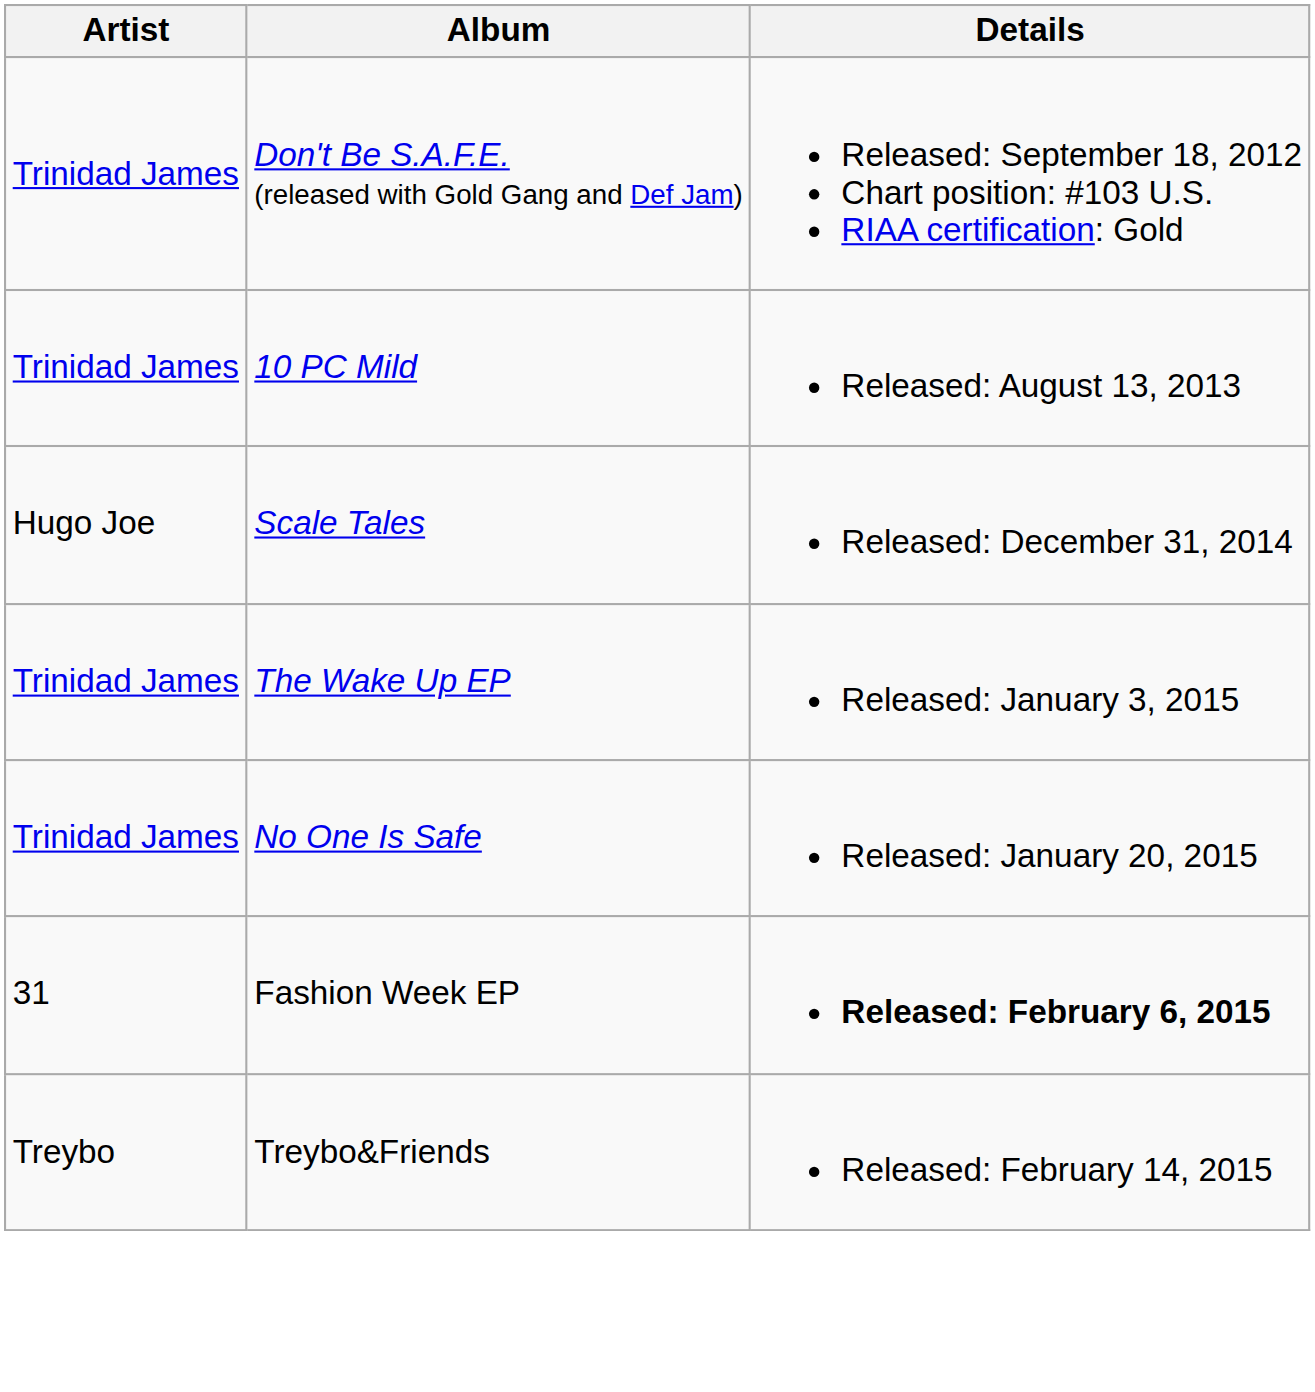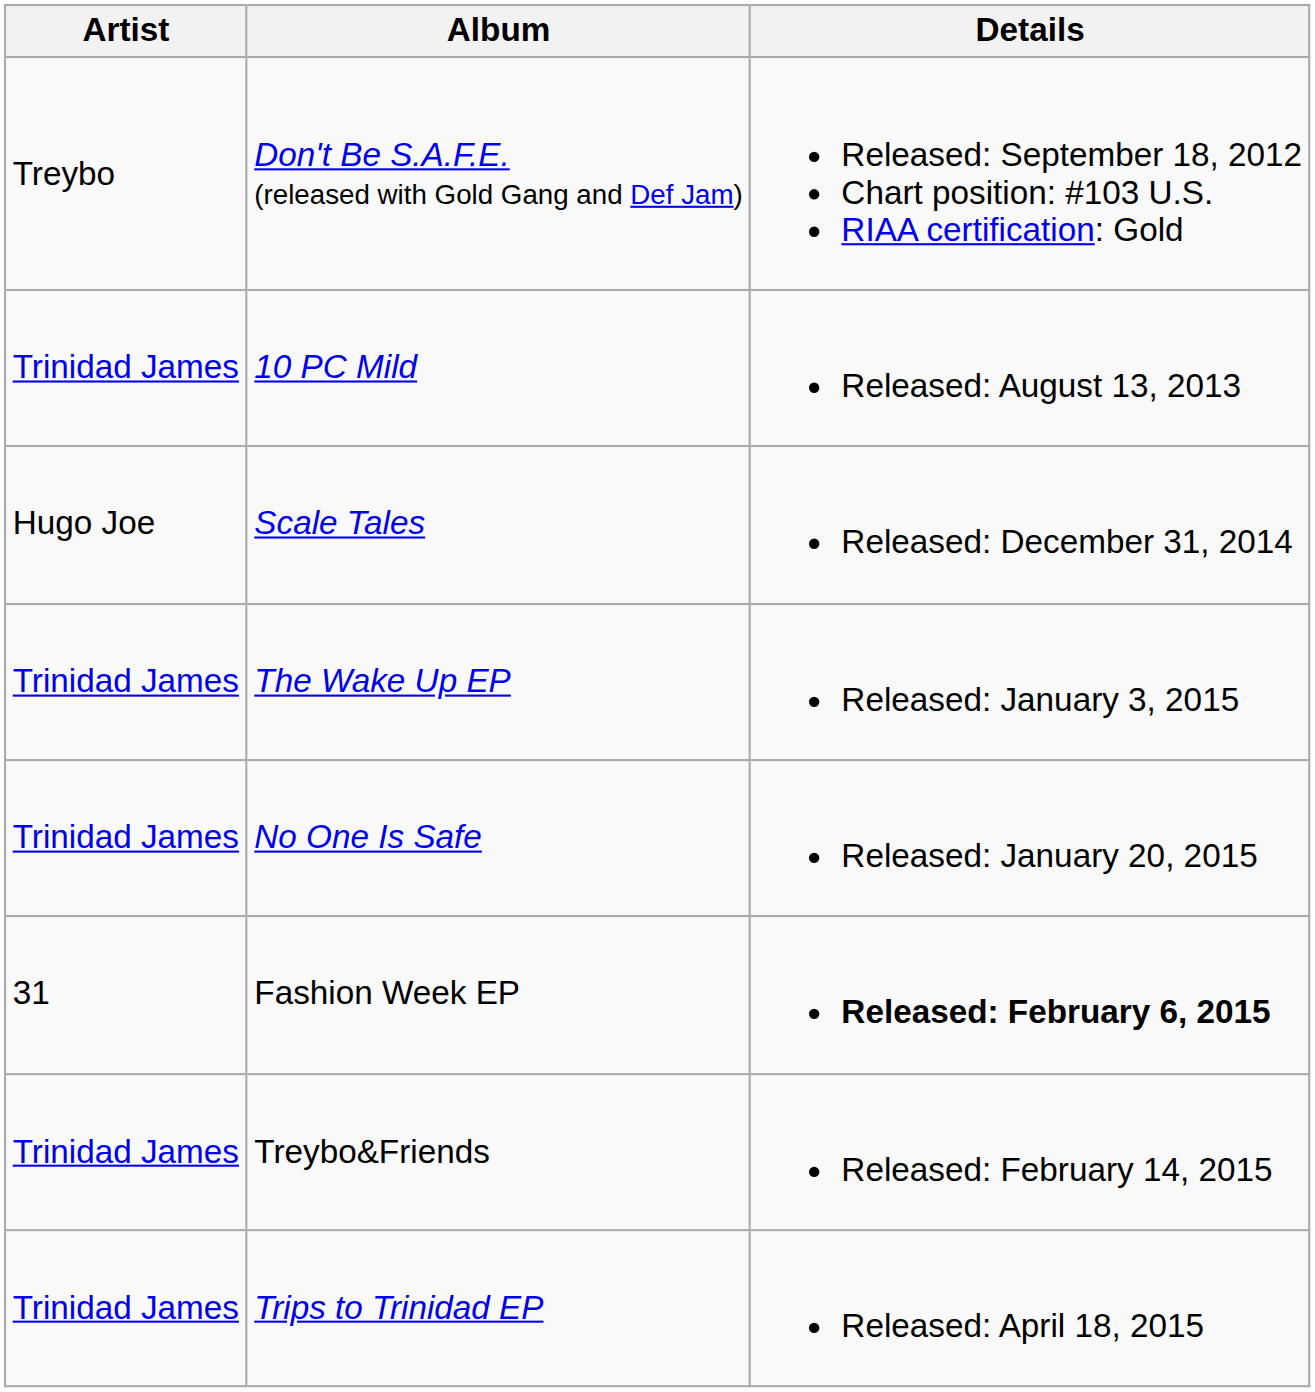 <table class="wikitable sortable">
 <tr>
 <th>Artist</th>
 <th>Album</th>
 <th class="unsortable">Details</th>
 </tr>
 <tr>
-<td><a href='#'>Trinidad James</a></td>
+<td>Treybo</td>
 <td><em><a href='#'>Don't Be S.A.F.E.</a></em> <br><small>(released with Gold Gang and <a href='#'>Def Jam</a>)</small></td>
 <td><br><ul><li>Released: September 18, 2012</li><li>Chart position: #103 U.S.</li><li><a href='#'>RIAA certification</a>: Gold</li></ul></td>
 </tr>
 <tr>
 <td><a href='#'>Trinidad James</a></td>
 <td><em><a href='#'>10 PC Mild</a></em></td>
 <td><br><ul><li>Released: August 13, 2013</li></ul></td>
 </tr>
 <tr>
 <td>Hugo Joe</td>
 <td><em><a href='#'>Scale Tales</a></em> </td>
 <td><br><ul><li>Released: December 31, 2014</li></ul></td>
 </tr>
 <tr>
 <td><a href='#'>Trinidad James</a></td>
 <td><em><a href='#'>The Wake Up EP</a></em></td>
 <td><br><ul><li>Released: January 3, 2015</li></ul></td>
 </tr>
 <tr>
 <td><a href='#'>Trinidad James</a></td>
 <td><em><a href='#'>No One Is Safe</a></em></td>
 <td><br><ul><li>Released: January 20, 2015</li></ul></td>
 </tr>
 <tr>
 <td>31</td>
 <td>Fashion Week EP</td>
 <td><strong><br><ul><li>Released: February 6, 2015</li></ul></strong></td>
 </tr>
 <tr>
-<td>Treybo</td>
+<td><a href='#'>Trinidad James</a></td>
 <td>Treybo&Friends</td>
 <td><br><ul><li>Released: February 14, 2015</li></ul></td>
 </tr>
+<tr>
+<td><a href='#'>Trinidad James</a></td>
+<td><em><a href='#'>Trips to Trinidad EP</a></em></td>
+<td><br><ul><li>Released: April 18, 2015</li></ul></td>
+</tr>
 </table>
